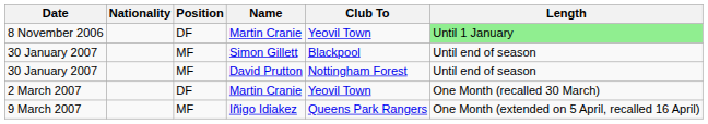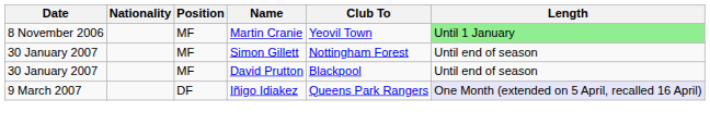 <table class="wikitable">
 <tr>
 <th>Date</th>
 <th>Nationality</th>
 <th>Position</th>
 <th>Name</th>
 <th>Club To</th>
 <th>Length</th>
 </tr>
 <tr>
 <td>8 November 2006</td>
 <td></td>
-<td>DF</td>
+<td>MF</td>
 <td><a href='#'>Martin Cranie</a></td>
 <td><a href='#'>Yeovil Town</a></td>
 <td style="background: lightgreen;">Until 1 January</td>
 </tr>
 <tr>
 <td>30 January 2007</td>
 <td></td>
 <td>MF</td>
 <td><a href='#'>Simon Gillett</a></td>
-<td><a href='#'>Blackpool</a></td>
+<td><a href='#'>Nottingham Forest</a></td>
 <td>Until end of season</td>
 </tr>
 <tr>
 <td>30 January 2007</td>
 <td></td>
 <td>MF</td>
 <td><a href='#'>David Prutton</a></td>
-<td><a href='#'>Nottingham Forest</a></td>
+<td><a href='#'>Blackpool</a></td>
 <td>Until end of season</td>
-</tr>
-<tr>
-<td>2 March 2007</td>
-<td></td>
-<td>DF</td>
-<td><a href='#'>Martin Cranie</a></td>
-<td><a href='#'>Yeovil Town</a></td>
-<td>One Month (recalled 30 March)</td>
 </tr>
 <tr>
 <td>9 March 2007</td>
 <td></td>
-<td>MF</td>
+<td>DF</td>
 <td><a href='#'>Iñigo Idiakez</a></td>
 <td><a href='#'>Queens Park Rangers</a></td>
-<td>One Month (extended on 5 April, recalled 16 April)</td>
+<td style="background: lavender;">One Month (extended on 5 April, recalled 16 April)</td>
 </tr>
 </table>
